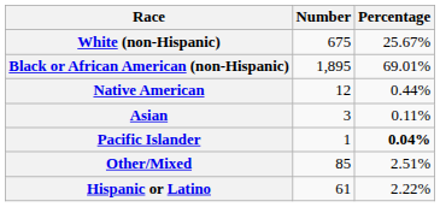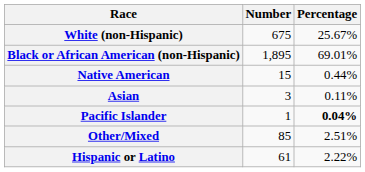 <table class="wikitable" style="text-align:right">
 <tr>
 <th scope="col">Race</th>
 <th scope="col">Number</th>
 <th scope="col">Percentage</th>
 </tr>
 <tr>
 <th scope="row"><a href='#'>White</a> (non-Hispanic)</th>
 <td>675</td>
 <td>25.67%</td>
 </tr>
 <tr>
 <th scope="row"><a href='#'>Black or African American</a> (non-Hispanic)</th>
 <td>1,895</td>
 <td>69.01%</td>
 </tr>
 <tr>
 <th scope="row"><a href='#'>Native American</a></th>
-<td>12</td>
+<td>15</td>
 <td>0.44%</td>
 </tr>
 <tr>
 <th scope="row"><a href='#'>Asian</a></th>
 <td>3</td>
 <td>0.11%</td>
 </tr>
 <tr>
 <th scope="row"><a href='#'>Pacific Islander</a></th>
 <td>1</td>
 <td><strong>0.04%</strong></td>
 </tr>
 <tr>
 <th scope="row"><a href='#'>Other/Mixed</a></th>
 <td>85</td>
 <td>2.51%</td>
 </tr>
 <tr>
 <th scope="row"><a href='#'>Hispanic</a> or <a href='#'>Latino</a></th>
 <td>61</td>
 <td>2.22%</td>
 </tr>
 </table>
